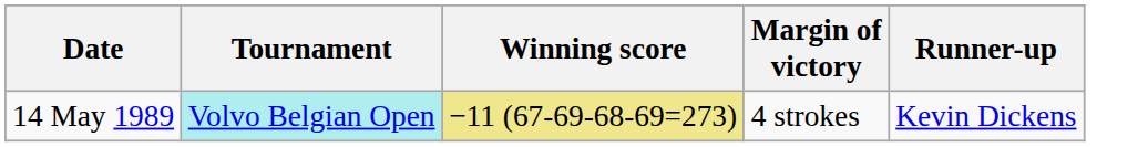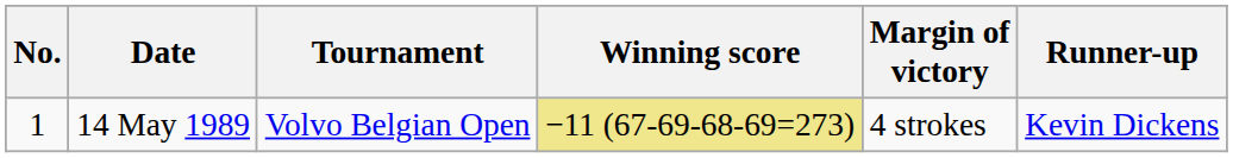 <table class="wikitable" style="font-size:95%;">
 <tr>
+<th>No.</th>
 <th>Date</th>
 <th>Tournament</th>
 <th>Winning score</th>
 <th>Margin of<br>victory</th>
 <th>Runner-up</th>
 </tr>
 <tr>
+<td align=center>1</td>
 <td align=right>14 May <a href='#'>1989</a></td>
-<td style="background: paleturquoise;"><a href='#'>Volvo Belgian Open</a></td>
+<td><a href='#'>Volvo Belgian Open</a></td>
 <td style="background: khaki;">−11 (67-69-68-69=273)</td>
 <td>4 strokes</td>
 <td> <a href='#'>Kevin Dickens</a></td>
 </tr>
 </table>
